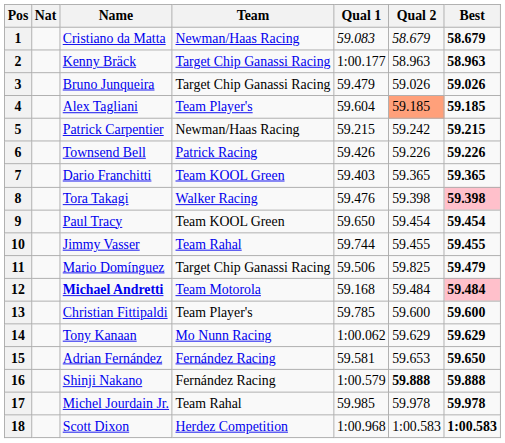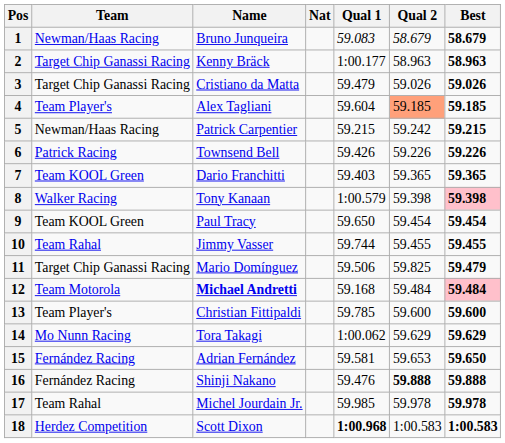 <table class="wikitable" style="font-size: 95%;">
 <tr>
 <th>Pos</th>
+<th>Team</th>
+<th>Name</th>
 <th>Nat</th>
-<th>Name</th>
-<th>Team</th>
 <th>Qual 1</th>
 <th>Qual 2</th>
 <th>Best</th>
 </tr>
 <tr>
 <th>1</th>
+<td><a href='#'>Newman/Haas Racing</a></td>
+<td><a href='#'>Bruno Junqueira</a></td>
 <td></td>
-<td><a href='#'>Cristiano da Matta</a></td>
-<td><a href='#'>Newman/Haas Racing</a></td>
 <td><em>59.083</em></td>
 <td><em>58.679</em></td>
 <td><strong>58.679</strong></td>
 </tr>
 <tr>
 <th>2</th>
+<td><a href='#'>Target Chip Ganassi Racing</a></td>
+<td><a href='#'>Kenny Bräck</a></td>
 <td></td>
-<td><a href='#'>Kenny Bräck</a></td>
-<td><a href='#'>Target Chip Ganassi Racing</a></td>
 <td>1:00.177</td>
 <td>58.963</td>
 <td><strong>58.963</strong></td>
 </tr>
 <tr>
 <th>3</th>
+<td>Target Chip Ganassi Racing</td>
+<td><a href='#'>Cristiano da Matta</a></td>
 <td></td>
-<td><a href='#'>Bruno Junqueira</a></td>
-<td>Target Chip Ganassi Racing</td>
 <td>59.479</td>
 <td>59.026</td>
 <td><strong>59.026</strong></td>
 </tr>
 <tr>
 <th>4</th>
+<td><a href='#'>Team Player's</a></td>
+<td><a href='#'>Alex Tagliani</a></td>
 <td></td>
-<td><a href='#'>Alex Tagliani</a></td>
-<td><a href='#'>Team Player's</a></td>
 <td>59.604</td>
 <td style="background: lightsalmon;">59.185</td>
 <td><strong>59.185</strong></td>
 </tr>
 <tr>
 <th>5</th>
+<td>Newman/Haas Racing</td>
+<td><a href='#'>Patrick Carpentier</a></td>
 <td></td>
-<td><a href='#'>Patrick Carpentier</a></td>
-<td>Newman/Haas Racing</td>
 <td>59.215</td>
 <td>59.242</td>
 <td><strong>59.215</strong></td>
 </tr>
 <tr>
 <th>6</th>
+<td><a href='#'>Patrick Racing</a></td>
+<td><a href='#'>Townsend Bell</a></td>
 <td></td>
-<td><a href='#'>Townsend Bell</a></td>
-<td><a href='#'>Patrick Racing</a></td>
 <td>59.426</td>
 <td>59.226</td>
 <td><strong>59.226</strong></td>
 </tr>
 <tr>
 <th>7</th>
+<td><a href='#'>Team KOOL Green</a></td>
+<td><a href='#'>Dario Franchitti</a></td>
 <td></td>
-<td><a href='#'>Dario Franchitti</a></td>
-<td><a href='#'>Team KOOL Green</a></td>
 <td>59.403</td>
 <td>59.365</td>
 <td><strong>59.365</strong></td>
 </tr>
 <tr>
 <th>8</th>
+<td><a href='#'>Walker Racing</a></td>
+<td><a href='#'>Tony Kanaan</a></td>
 <td></td>
-<td><a href='#'>Tora Takagi</a></td>
-<td><a href='#'>Walker Racing</a></td>
-<td>59.476</td>
+<td>1:00.579</td>
 <td>59.398</td>
 <td style="background: pink;"><strong>59.398</strong></td>
 </tr>
 <tr>
 <th>9</th>
+<td>Team KOOL Green</td>
+<td><a href='#'>Paul Tracy</a></td>
 <td></td>
-<td><a href='#'>Paul Tracy</a></td>
-<td>Team KOOL Green</td>
 <td>59.650</td>
 <td>59.454</td>
 <td><strong>59.454</strong></td>
 </tr>
 <tr>
 <th>10</th>
+<td><a href='#'>Team Rahal</a></td>
+<td><a href='#'>Jimmy Vasser</a></td>
 <td></td>
-<td><a href='#'>Jimmy Vasser</a></td>
-<td><a href='#'>Team Rahal</a></td>
 <td>59.744</td>
 <td>59.455</td>
 <td><strong>59.455</strong></td>
 </tr>
 <tr>
 <th>11</th>
+<td>Target Chip Ganassi Racing</td>
+<td><a href='#'>Mario Domínguez</a></td>
 <td></td>
-<td><a href='#'>Mario Domínguez</a></td>
-<td>Target Chip Ganassi Racing</td>
 <td>59.506</td>
 <td>59.825</td>
 <td><strong>59.479</strong></td>
 </tr>
 <tr>
 <th>12</th>
+<td><a href='#'>Team Motorola</a></td>
+<td><strong><a href='#'>Michael Andretti</a></strong></td>
 <td></td>
-<td><strong><a href='#'>Michael Andretti</a></strong></td>
-<td><a href='#'>Team Motorola</a></td>
 <td>59.168</td>
 <td>59.484</td>
 <td style="background: pink;"><strong>59.484</strong></td>
 </tr>
 <tr>
 <th>13</th>
+<td>Team Player's</td>
+<td><a href='#'>Christian Fittipaldi</a></td>
 <td></td>
-<td><a href='#'>Christian Fittipaldi</a></td>
-<td>Team Player's</td>
 <td>59.785</td>
 <td>59.600</td>
 <td><strong>59.600</strong></td>
 </tr>
 <tr>
 <th>14</th>
+<td><a href='#'>Mo Nunn Racing</a></td>
+<td><a href='#'>Tora Takagi</a></td>
 <td></td>
-<td><a href='#'>Tony Kanaan</a></td>
-<td><a href='#'>Mo Nunn Racing</a></td>
 <td>1:00.062</td>
 <td>59.629</td>
 <td><strong>59.629</strong></td>
 </tr>
 <tr>
 <th>15</th>
+<td><a href='#'>Fernández Racing</a></td>
+<td><a href='#'>Adrian Fernández</a></td>
 <td></td>
-<td><a href='#'>Adrian Fernández</a></td>
-<td><a href='#'>Fernández Racing</a></td>
 <td>59.581</td>
 <td>59.653</td>
 <td><strong>59.650</strong></td>
 </tr>
 <tr>
 <th>16</th>
+<td>Fernández Racing</td>
+<td><a href='#'>Shinji Nakano</a></td>
 <td></td>
-<td><a href='#'>Shinji Nakano</a></td>
-<td>Fernández Racing</td>
-<td>1:00.579</td>
+<td>59.476</td>
 <td><strong>59.888</strong></td>
 <td><strong>59.888</strong></td>
 </tr>
 <tr>
 <th>17</th>
+<td>Team Rahal</td>
+<td><a href='#'>Michel Jourdain Jr.</a></td>
 <td></td>
-<td><a href='#'>Michel Jourdain Jr.</a></td>
-<td>Team Rahal</td>
 <td>59.985</td>
 <td>59.978</td>
 <td><strong>59.978</strong></td>
 </tr>
 <tr>
 <th>18</th>
+<td><a href='#'>Herdez Competition</a></td>
+<td><a href='#'>Scott Dixon</a></td>
 <td></td>
-<td><a href='#'>Scott Dixon</a></td>
-<td><a href='#'>Herdez Competition</a></td>
-<td>1:00.968</td>
+<td><strong>1:00.968</strong></td>
 <td>1:00.583</td>
 <td><strong>1:00.583</strong></td>
 </tr>
 </table>
